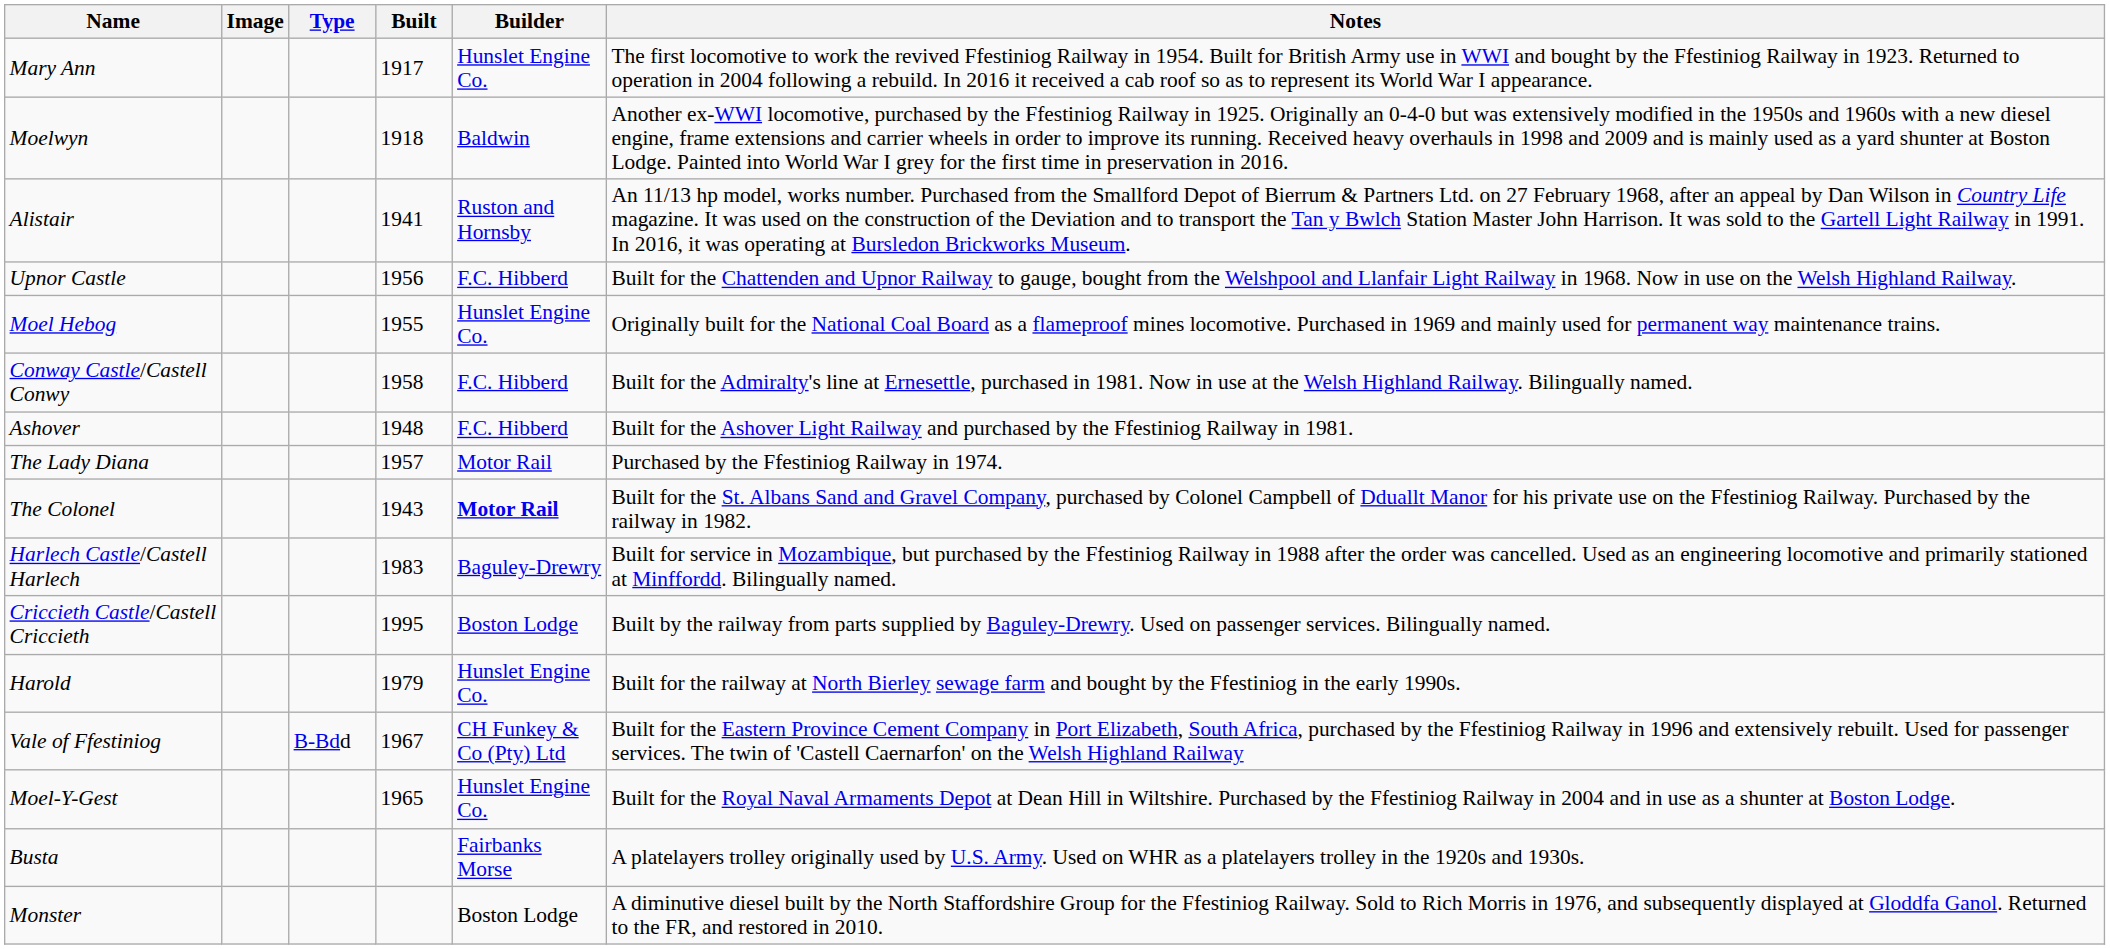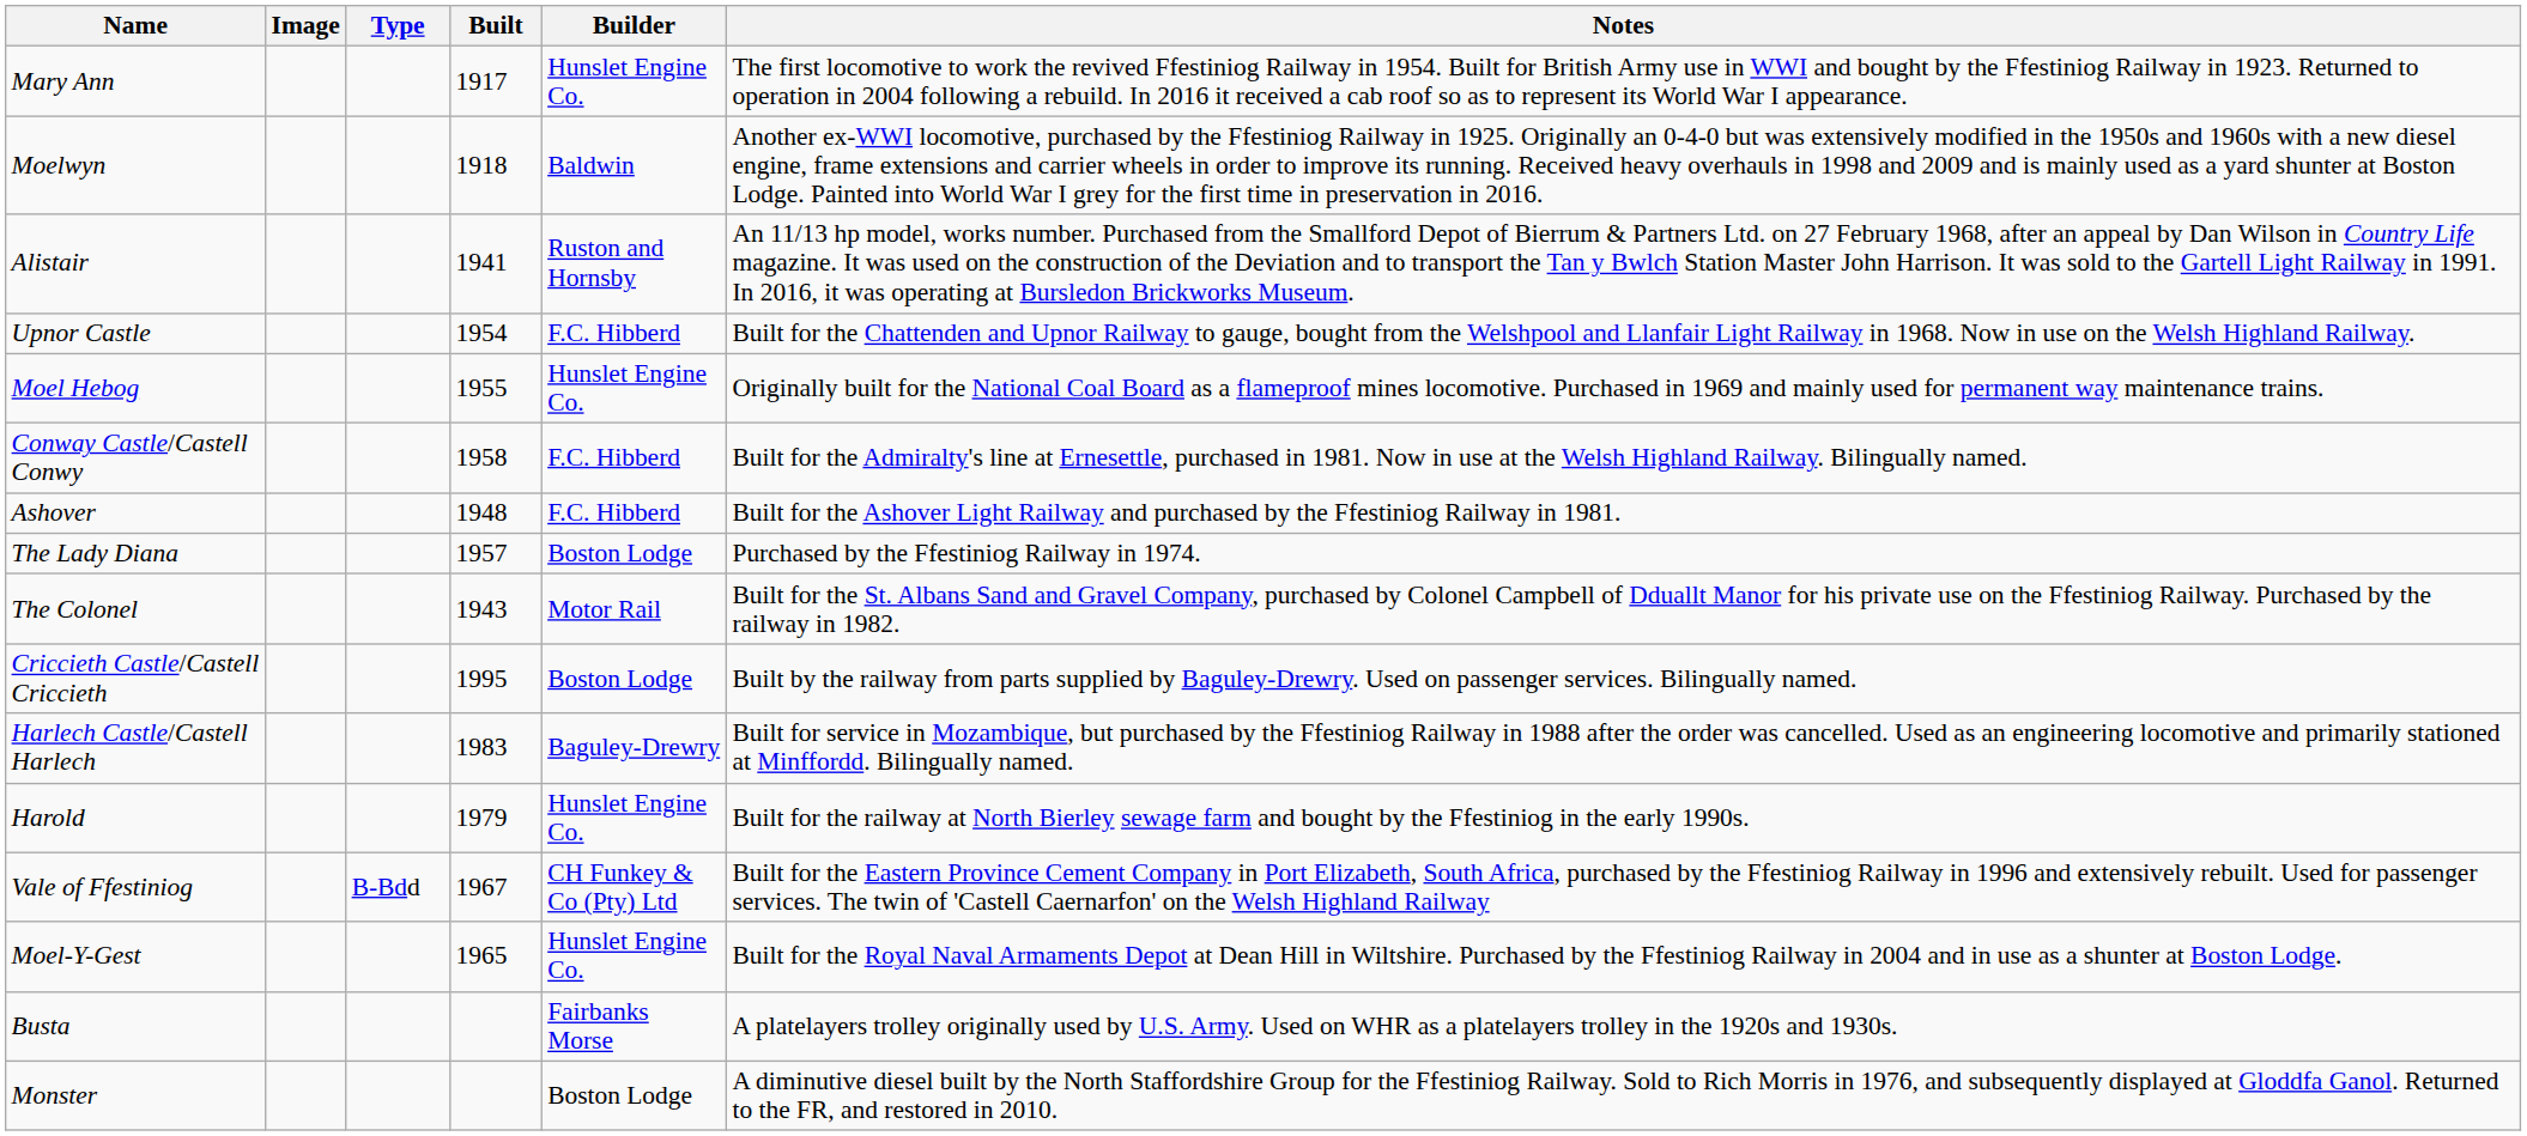 <table class="wikitable">
 <tr>
 <th>Name</th>
 <th>Image</th>
 <th>   <a href='#'>Type</a>   </th>
 <th>  Built  </th>
 <th>Builder</th>
 <th>Notes</th>
 </tr>
 <tr>
 <td><em>Mary Ann</em></td>
 <td></td>
 <td></td>
 <td>1917</td>
 <td><a href='#'>Hunslet Engine Co.</a></td>
 <td>The first locomotive to work the revived Ffestiniog Railway in 1954. Built for British Army use in <a href='#'>WWI</a> and bought by the Ffestiniog Railway in 1923. Returned to operation in 2004 following a rebuild. In 2016 it received a cab roof so as to represent its World War I appearance.</td>
 </tr>
 <tr>
 <td><em>Moelwyn</em></td>
 <td></td>
 <td></td>
 <td>1918</td>
 <td><a href='#'>Baldwin</a></td>
 <td>Another ex-<a href='#'>WWI</a> locomotive, purchased by the Ffestiniog Railway in 1925. Originally an 0-4-0  but was extensively modified in the 1950s and 1960s with a new diesel engine, frame extensions and carrier wheels in order to improve its running. Received heavy overhauls in 1998 and 2009 and is mainly used as a yard shunter at Boston Lodge. Painted into World War I grey for the first time in preservation in 2016.</td>
 </tr>
 <tr>
 <td><em>Alistair</em></td>
 <td></td>
 <td></td>
 <td>1941</td>
 <td><a href='#'>Ruston and Hornsby</a></td>
 <td>An 11/13 hp model, works number. Purchased from the Smallford Depot of Bierrum & Partners Ltd. on 27 February 1968, after an appeal by Dan Wilson in <em><a href='#'>Country Life</a></em> magazine. It was used on the construction of the Deviation and to transport the <a href='#'>Tan y Bwlch</a> Station Master John Harrison. It was sold to the <a href='#'>Gartell Light Railway</a> in 1991. In 2016, it was operating at <a href='#'>Bursledon Brickworks Museum</a>.</td>
 </tr>
 <tr>
 <td><em>Upnor Castle</em></td>
 <td></td>
 <td></td>
-<td>1956</td>
+<td>1954</td>
 <td><a href='#'>F.C. Hibberd</a></td>
 <td>Built for the <a href='#'>Chattenden and Upnor Railway</a> to  gauge, bought from the <a href='#'>Welshpool and Llanfair Light Railway</a> in 1968. Now in use on the <a href='#'>Welsh Highland Railway</a>.</td>
 </tr>
 <tr>
 <td><em><a href='#'>Moel Hebog</a></em></td>
 <td></td>
 <td></td>
 <td>1955</td>
 <td><a href='#'>Hunslet Engine Co.</a></td>
 <td>Originally built for the <a href='#'>National Coal Board</a> as a <a href='#'>flameproof</a> mines locomotive. Purchased in 1969 and mainly used for <a href='#'>permanent way</a> maintenance trains.</td>
 </tr>
 <tr>
 <td><em><a href='#'>Conway Castle</a></em>/<em>Castell Conwy</em></td>
 <td></td>
 <td></td>
 <td>1958</td>
 <td><a href='#'>F.C. Hibberd</a></td>
 <td>Built for the <a href='#'>Admiralty</a>'s line at <a href='#'>Ernesettle</a>, purchased in 1981. Now in use at the <a href='#'>Welsh Highland Railway</a>. Bilingually named.</td>
 </tr>
 <tr>
 <td><em>Ashover</em></td>
 <td></td>
 <td></td>
 <td>1948</td>
 <td><a href='#'>F.C. Hibberd</a></td>
 <td>Built for the <a href='#'>Ashover Light Railway</a> and purchased by the Ffestiniog Railway in 1981.</td>
 </tr>
 <tr>
 <td><em>The Lady Diana</em></td>
 <td></td>
 <td></td>
 <td>1957</td>
-<td><a href='#'>Motor Rail</a></td>
+<td><a href='#'>Boston Lodge</a></td>
 <td>Purchased by the Ffestiniog Railway in 1974.</td>
 </tr>
 <tr>
 <td><em>The Colonel</em></td>
 <td></td>
 <td></td>
 <td>1943</td>
-<td><strong><a href='#'>Motor Rail</a></strong></td>
+<td><a href='#'>Motor Rail</a></td>
 <td>Built for the <a href='#'>St. Albans Sand and Gravel Company</a>, purchased by Colonel Campbell of <a href='#'>Dduallt Manor</a> for his private use on the Ffestiniog Railway. Purchased by the railway in 1982.</td>
+</tr>
+<tr>
+<td><em><a href='#'>Criccieth Castle</a></em>/<em>Castell Criccieth</em></td>
+<td></td>
+<td></td>
+<td>1995</td>
+<td><a href='#'>Boston Lodge</a></td>
+<td>Built by the railway from parts supplied by <a href='#'>Baguley-Drewry</a>. Used on passenger services. Bilingually named.</td>
 </tr>
 <tr>
 <td><em><a href='#'>Harlech Castle</a></em>/<em>Castell Harlech</em></td>
 <td></td>
 <td></td>
 <td>1983</td>
 <td><a href='#'>Baguley-Drewry</a></td>
 <td>Built for service in <a href='#'>Mozambique</a>, but purchased by the Ffestiniog Railway in 1988 after the order was cancelled. Used as an engineering locomotive and primarily stationed at <a href='#'>Minffordd</a>. Bilingually named.</td>
-</tr>
-<tr>
-<td><em><a href='#'>Criccieth Castle</a></em>/<em>Castell Criccieth</em></td>
-<td></td>
-<td></td>
-<td>1995</td>
-<td><a href='#'>Boston Lodge</a></td>
-<td>Built by the railway from parts supplied by <a href='#'>Baguley-Drewry</a>. Used on passenger services. Bilingually named.</td>
 </tr>
 <tr>
 <td><em>Harold</em></td>
 <td></td>
 <td></td>
 <td>1979</td>
 <td><a href='#'>Hunslet Engine Co.</a></td>
 <td>Built for the railway at <a href='#'>North Bierley</a> <a href='#'>sewage farm</a> and bought by the Ffestiniog in the early 1990s.</td>
 </tr>
 <tr>
 <td><em>Vale of Ffestiniog</em></td>
 <td></td>
 <td><a href='#'>B-Bd</a>d</td>
 <td>1967</td>
 <td><a href='#'>CH Funkey & Co (Pty) Ltd</a></td>
 <td>Built for the <a href='#'>Eastern Province Cement Company</a> in <a href='#'>Port Elizabeth</a>, <a href='#'>South Africa</a>, purchased by the Ffestiniog Railway in 1996 and extensively rebuilt. Used for passenger services. The twin of 'Castell Caernarfon' on the <a href='#'>Welsh Highland Railway</a></td>
 </tr>
 <tr>
 <td><em>Moel-Y-Gest</em></td>
 <td></td>
 <td></td>
 <td>1965</td>
 <td><a href='#'>Hunslet Engine Co.</a></td>
 <td>Built for the <a href='#'>Royal Naval Armaments Depot</a> at Dean Hill in Wiltshire. Purchased by the Ffestiniog Railway in 2004 and in use as a shunter at <a href='#'>Boston Lodge</a>.</td>
 </tr>
 <tr>
 <td><em>Busta</em></td>
 <td></td>
 <td></td>
 <td></td>
 <td><a href='#'>Fairbanks Morse</a></td>
 <td>A platelayers trolley originally used by <a href='#'>U.S. Army</a>. Used on WHR as a platelayers trolley in the 1920s and 1930s.</td>
 </tr>
 <tr>
 <td><em>Monster</em></td>
 <td></td>
 <td></td>
 <td></td>
 <td>Boston Lodge</td>
 <td>A diminutive diesel built by the North Staffordshire Group for the Ffestiniog Railway. Sold to Rich Morris in 1976, and subsequently displayed at <a href='#'>Gloddfa Ganol</a>. Returned to the FR, and restored in 2010.</td>
 </tr>
 </table>
